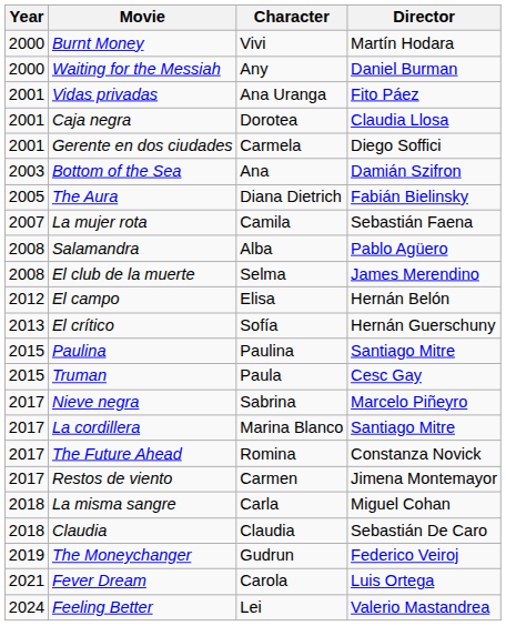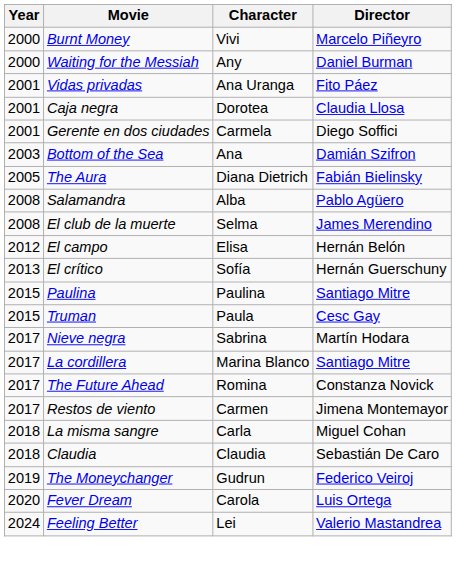 <table class="wikitable">
 <tr>
 <th>Year</th>
 <th>Movie</th>
 <th>Character</th>
 <th>Director</th>
 </tr>
 <tr>
 <td>2000</td>
 <td><em><a href='#'>Burnt Money</a></em></td>
 <td>Vivi</td>
-<td>Martín Hodara</td>
+<td><a href='#'>Marcelo Piñeyro</a></td>
 </tr>
 <tr>
 <td>2000</td>
 <td><em><a href='#'>Waiting for the Messiah</a></em></td>
 <td>Any</td>
 <td><a href='#'>Daniel Burman</a></td>
 </tr>
 <tr>
 <td>2001</td>
 <td><em><a href='#'>Vidas privadas</a></em></td>
 <td>Ana Uranga</td>
 <td><a href='#'>Fito Páez</a></td>
 </tr>
 <tr>
 <td>2001</td>
 <td><em>Caja negra</em></td>
 <td>Dorotea</td>
 <td><a href='#'>Claudia Llosa</a></td>
 </tr>
 <tr>
 <td>2001</td>
 <td><em>Gerente en dos ciudades</em></td>
 <td>Carmela</td>
 <td>Diego Soffici</td>
 </tr>
 <tr>
 <td>2003</td>
 <td><em><a href='#'>Bottom of the Sea</a></em></td>
 <td>Ana</td>
 <td><a href='#'>Damián Szifron</a></td>
 </tr>
 <tr>
 <td>2005</td>
 <td><em><a href='#'>The Aura</a></em></td>
 <td>Diana Dietrich</td>
 <td><a href='#'>Fabián Bielinsky</a></td>
-</tr>
-<tr>
-<td>2007</td>
-<td><em>La mujer rota</em></td>
-<td>Camila</td>
-<td>Sebastián Faena</td>
 </tr>
 <tr>
 <td>2008</td>
 <td><em>Salamandra</em></td>
 <td>Alba</td>
 <td><a href='#'>Pablo Agüero</a></td>
 </tr>
 <tr>
 <td>2008</td>
 <td><em>El club de la muerte</em></td>
 <td>Selma</td>
 <td><a href='#'>James Merendino</a></td>
 </tr>
 <tr>
 <td>2012</td>
 <td><em>El campo</em></td>
 <td>Elisa</td>
 <td>Hernán Belón</td>
 </tr>
 <tr>
 <td>2013</td>
 <td><em>El crítico</em></td>
 <td>Sofía</td>
 <td>Hernán Guerschuny</td>
 </tr>
 <tr>
 <td>2015</td>
 <td><em><a href='#'>Paulina</a></em></td>
 <td>Paulina</td>
 <td><a href='#'>Santiago Mitre</a></td>
 </tr>
 <tr>
 <td>2015</td>
 <td><em><a href='#'>Truman</a></em></td>
 <td>Paula</td>
 <td><a href='#'>Cesc Gay</a></td>
 </tr>
 <tr>
 <td>2017</td>
 <td><em><a href='#'>Nieve negra</a></em></td>
 <td>Sabrina</td>
-<td><a href='#'>Marcelo Piñeyro</a></td>
+<td>Martín Hodara</td>
 </tr>
 <tr>
 <td>2017</td>
 <td><em><a href='#'>La cordillera</a></em></td>
 <td>Marina Blanco</td>
 <td><a href='#'>Santiago Mitre</a></td>
 </tr>
 <tr>
 <td>2017</td>
 <td><em><a href='#'>The Future Ahead</a></em></td>
 <td>Romina</td>
 <td>Constanza Novick</td>
 </tr>
 <tr>
 <td>2017</td>
 <td><em>Restos de viento</em></td>
 <td>Carmen</td>
 <td>Jimena Montemayor</td>
 </tr>
 <tr>
 <td>2018</td>
 <td><em>La misma sangre</em></td>
 <td>Carla</td>
 <td>Miguel Cohan</td>
 </tr>
 <tr>
 <td>2018</td>
 <td><em>Claudia</em></td>
 <td>Claudia</td>
 <td>Sebastián De Caro</td>
 </tr>
 <tr>
 <td>2019</td>
 <td><em><a href='#'>The Moneychanger</a></em></td>
 <td>Gudrun</td>
 <td><a href='#'>Federico Veiroj</a></td>
 </tr>
 <tr>
-<td>2021</td>
+<td>2020</td>
 <td><em><a href='#'>Fever Dream</a></em></td>
 <td>Carola</td>
 <td><a href='#'>Luis Ortega</a></td>
 </tr>
 <tr>
 <td>2024</td>
 <td><em><a href='#'>Feeling Better</a></em></td>
 <td>Lei</td>
 <td><a href='#'>Valerio Mastandrea</a></td>
 </tr>
 </table>
